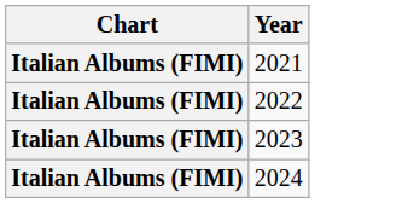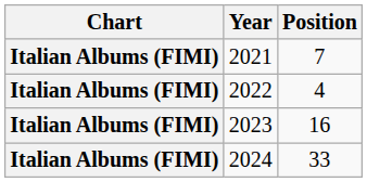 <table class="wikitable plainrowheaders" style="text-align:center;">
 <tr>
 <th>Chart</th>
 <th>Year</th>
+<th>Position</th>
 </tr>
 <tr>
 <th scope="row">Italian Albums (FIMI)</th>
 <td>2021</td>
+<td>7</td>
 </tr>
 <tr>
 <th scope="row">Italian Albums (FIMI)</th>
 <td>2022</td>
+<td>4</td>
 </tr>
 <tr>
 <th scope="row">Italian Albums (FIMI)</th>
 <td>2023</td>
+<td>16</td>
 </tr>
 <tr>
 <th scope="row">Italian Albums (FIMI)</th>
 <td>2024</td>
+<td>33</td>
 </tr>
 </table>
